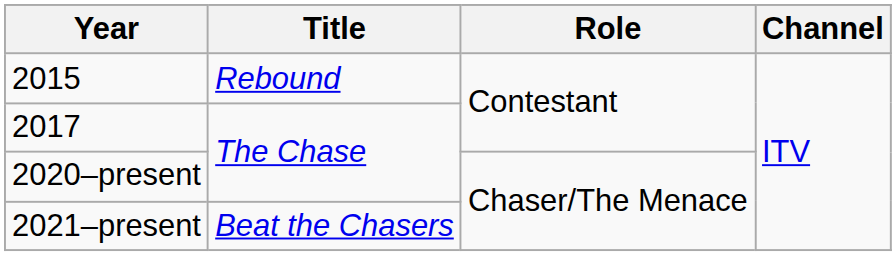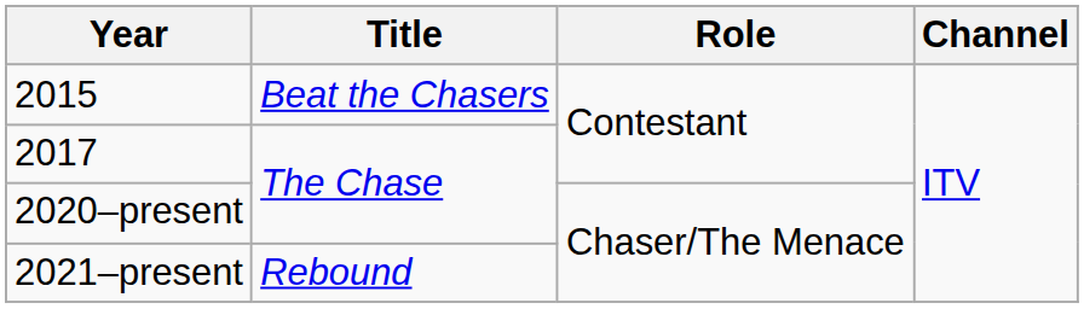 <table class="wikitable">
 <tr>
 <th>Year</th>
 <th>Title</th>
 <th>Role</th>
 <th>Channel</th>
 </tr>
 <tr>
 <td>2015</td>
-<td><em><a href='#'>Rebound</a></em></td>
+<td><em><a href='#'>Beat the Chasers</a></em></td>
 <td rowspan="2">Contestant</td>
 <td rowspan="4"><a href='#'>ITV</a></td>
 </tr>
 <tr>
 <td>2017</td>
 <td rowspan="2"><em><a href='#'>The Chase</a></em></td>
 </tr>
 <tr>
 <td>2020–present</td>
 <td rowspan="2">Chaser/The Menace</td>
 </tr>
 <tr>
 <td>2021–present</td>
-<td><em><a href='#'>Beat the Chasers</a></em></td>
+<td><em><a href='#'>Rebound</a></em></td>
 </tr>
 </table>
